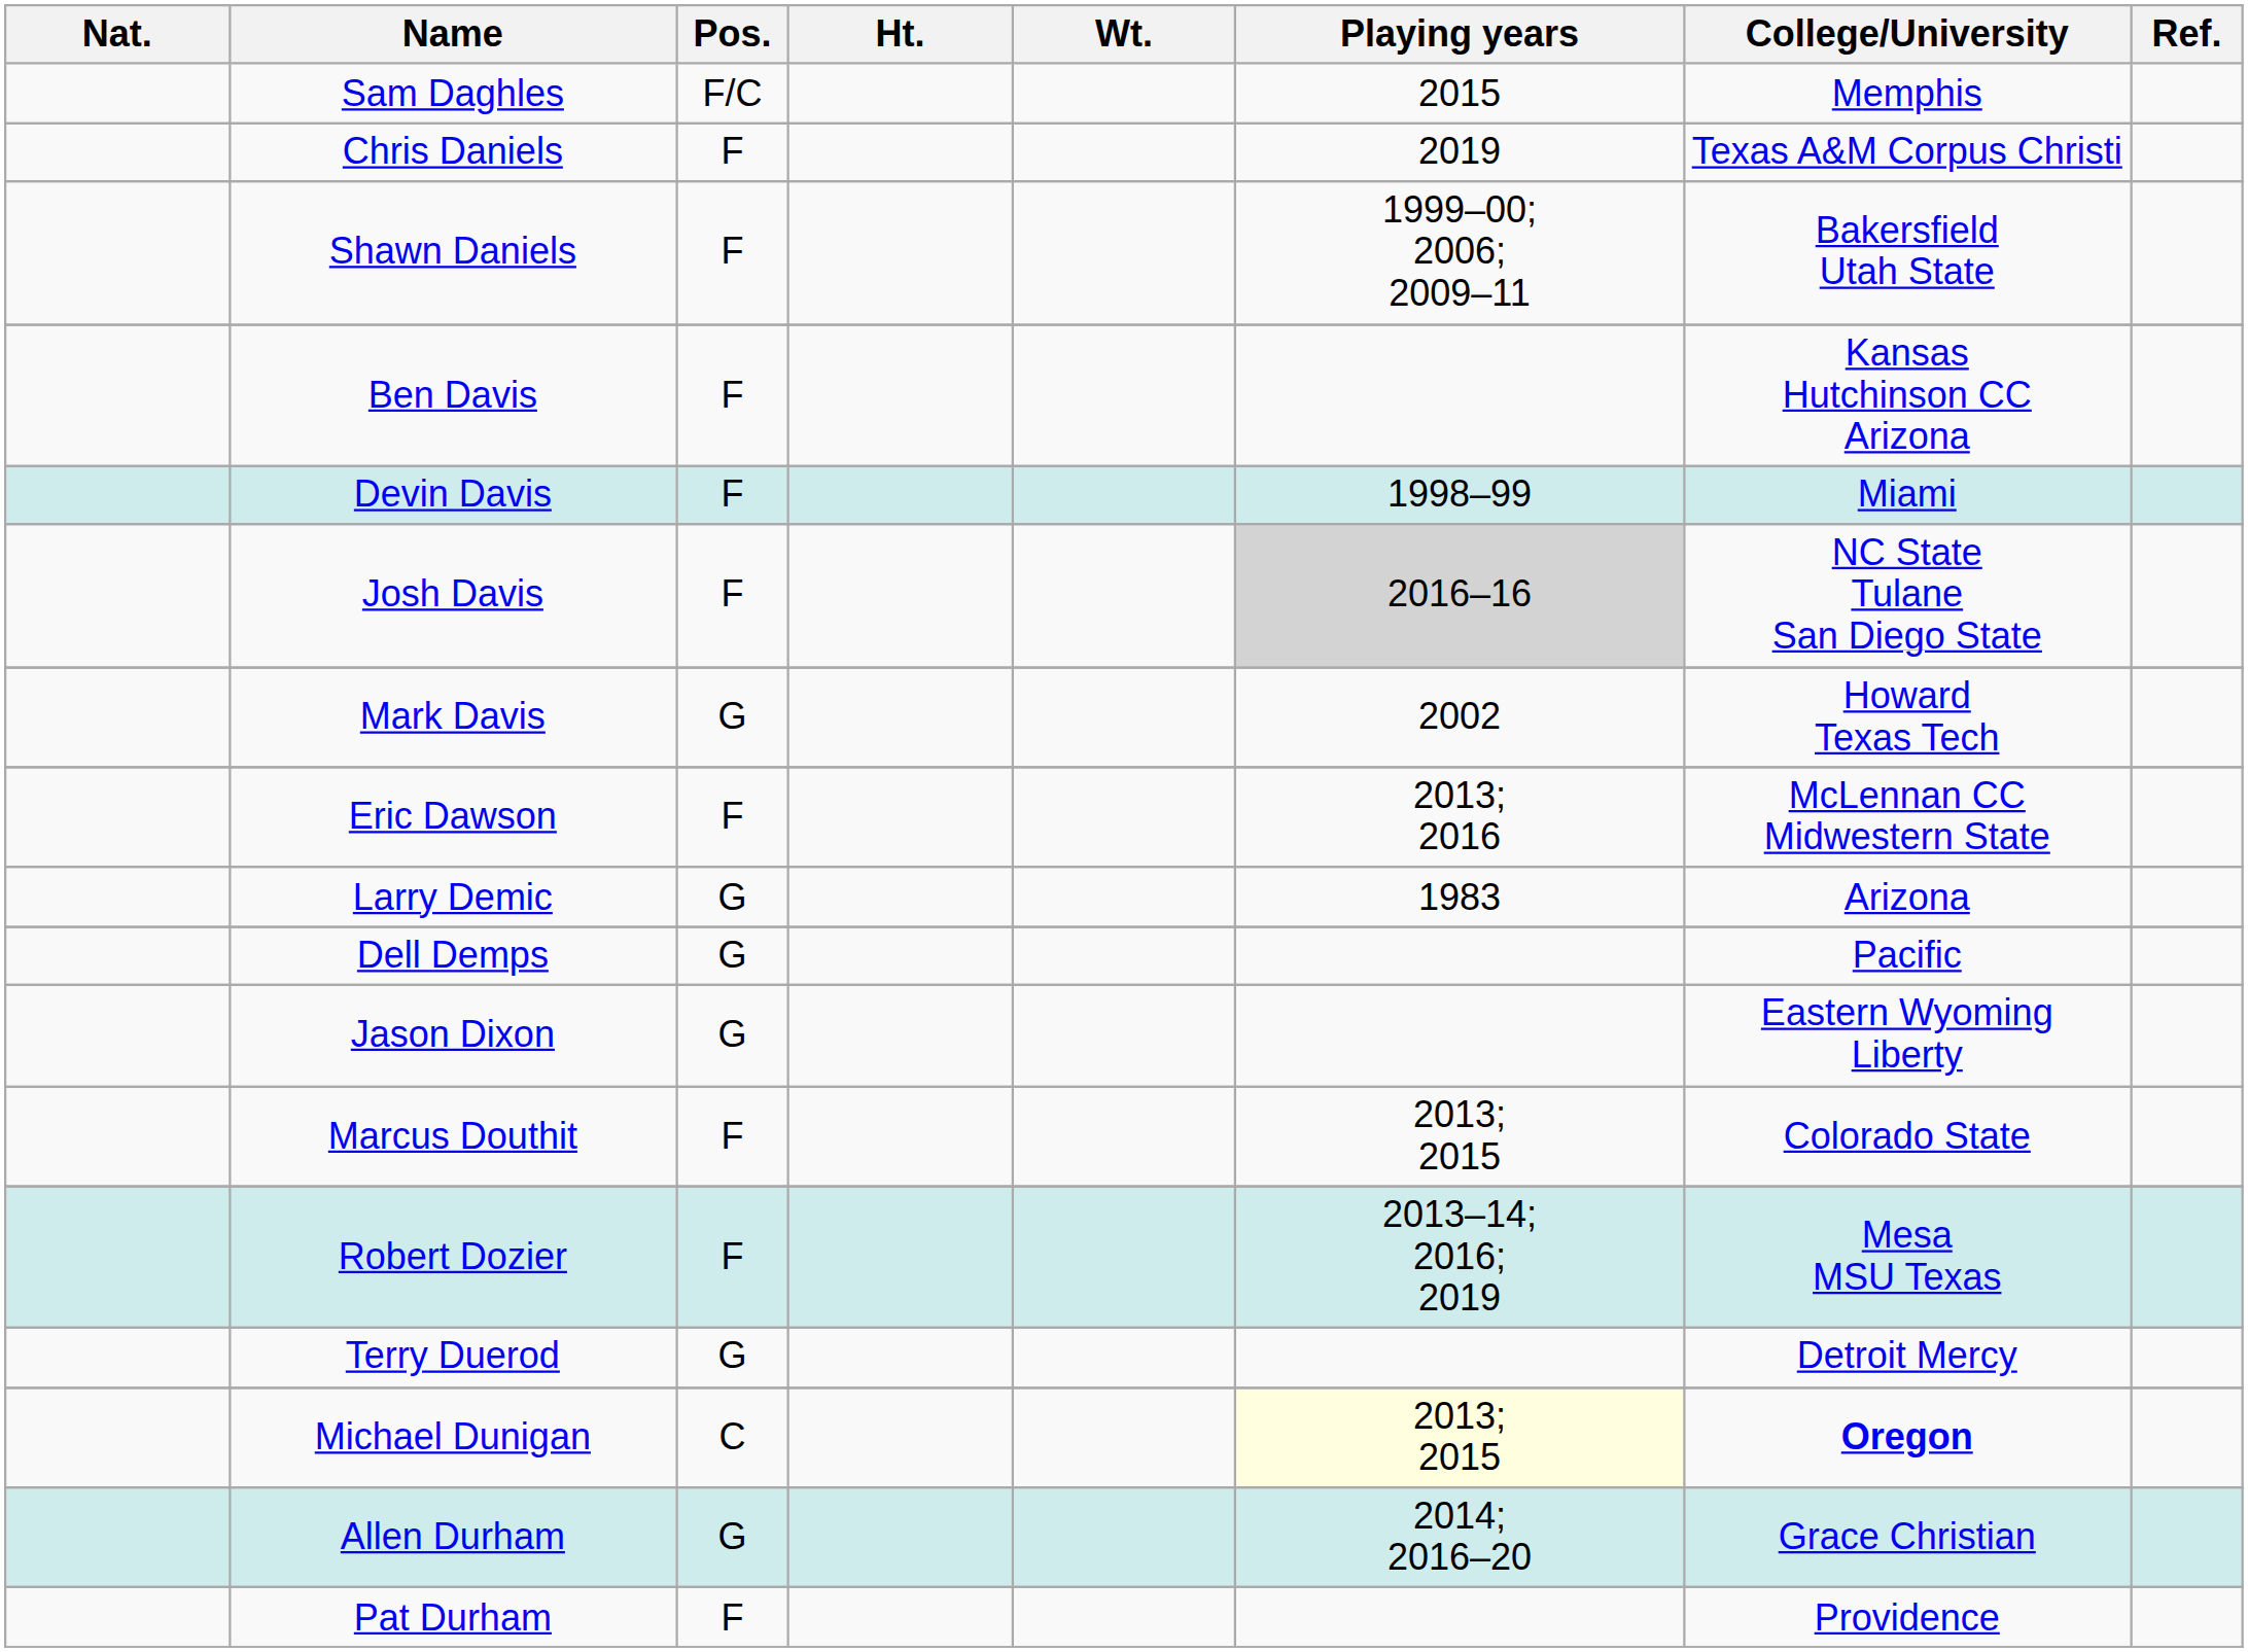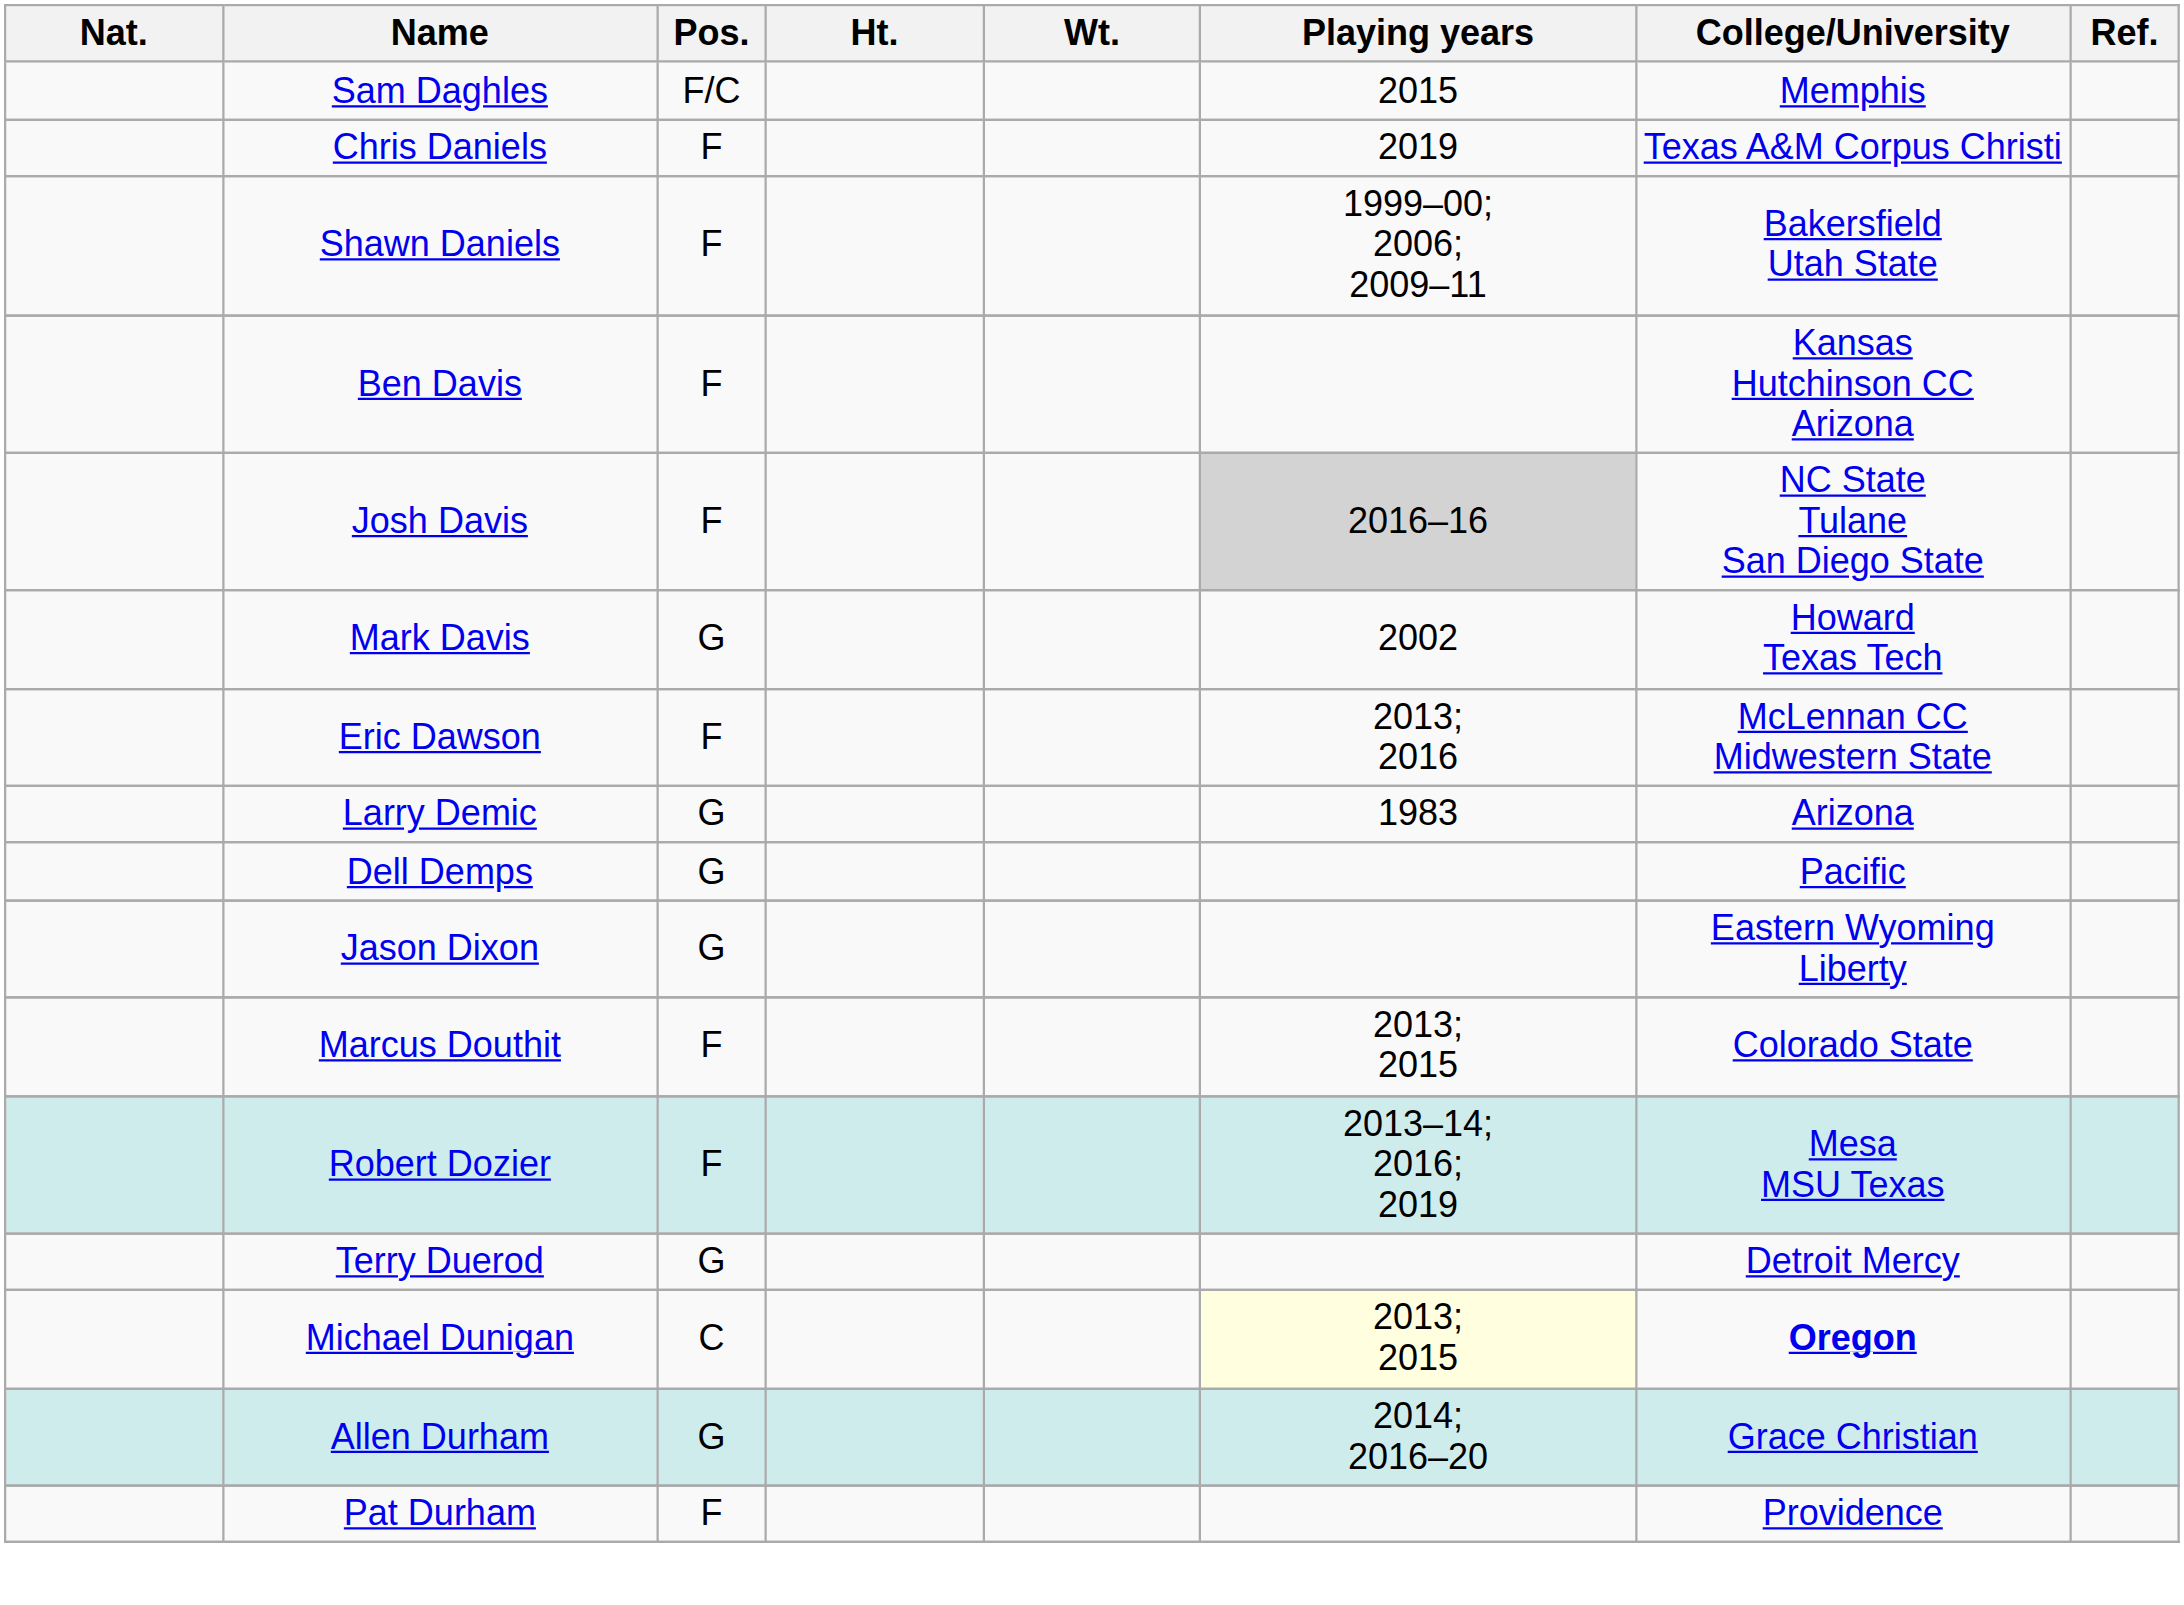 <table class="wikitable" style="text-align:center;">
 <tr>
 <th scope="col" width="10%">Nat.</th>
 <th scope="col" width="20%">Name</th>
 <th scope="col" width="5%">Pos.</th>
 <th scope="col" width="10%">Ht.</th>
 <th scope="col" width="10%">Wt.</th>
 <th scope="col" width="20%">Playing years</th>
 <th scope="col" width="20%">College/University</th>
 <th scope="col" width="5%">Ref.</th>
 </tr>
 <tr>
 <td></td>
 <td><a href='#'>Sam Daghles</a></td>
 <td>F/C</td>
 <td></td>
 <td></td>
 <td>2015</td>
 <td><a href='#'>Memphis</a></td>
 <td></td>
 </tr>
 <tr>
 </tr>
 <tr>
 <td></td>
 <td><a href='#'>Chris Daniels</a></td>
 <td>F</td>
 <td></td>
 <td></td>
 <td>2019</td>
 <td><a href='#'>Texas A&M Corpus Christi</a></td>
 <td></td>
 </tr>
 <tr>
 </tr>
 <tr>
 <td></td>
 <td><a href='#'>Shawn Daniels</a></td>
 <td>F</td>
 <td></td>
 <td></td>
 <td>1999–00;<br>2006;<br>2009–11</td>
 <td><a href='#'>Bakersfield</a> <br><a href='#'>Utah State</a></td>
 <td></td>
 </tr>
 <tr>
 </tr>
 <tr>
 <td></td>
 <td><a href='#'>Ben Davis</a></td>
 <td>F</td>
 <td></td>
 <td></td>
 <td></td>
 <td><a href='#'>Kansas</a><br><a href='#'>Hutchinson CC</a><br><a href='#'>Arizona</a></td>
 <td></td>
 </tr>
 <tr>
-</tr>
-<tr align="center" bgcolor="#CFECEC" width="20">
-<td> </td>
-<td><a href='#'>Devin Davis</a></td>
-<td>F</td>
-<td></td>
-<td></td>
-<td>1998–99</td>
-<td><a href='#'>Miami</a></td>
-<td></td>
 </tr>
 <tr>
 </tr>
 <tr>
 <td></td>
 <td><a href='#'>Josh Davis</a></td>
 <td>F</td>
 <td></td>
 <td></td>
 <td style="background: lightgrey;">2016–16</td>
 <td><a href='#'>NC State</a><br><a href='#'>Tulane</a><br><a href='#'>San Diego State</a></td>
 <td></td>
 </tr>
 <tr>
 </tr>
 <tr>
 <td></td>
 <td><a href='#'>Mark Davis</a></td>
 <td>G</td>
 <td></td>
 <td></td>
 <td>2002</td>
 <td><a href='#'>Howard</a><br><a href='#'>Texas Tech</a></td>
 <td></td>
 </tr>
 <tr>
 </tr>
 <tr>
 <td></td>
 <td><a href='#'>Eric Dawson</a></td>
 <td>F</td>
 <td></td>
 <td></td>
 <td>2013;<br>2016</td>
 <td><a href='#'>McLennan CC</a><br><a href='#'>Midwestern State</a></td>
 <td></td>
 </tr>
 <tr>
 </tr>
 <tr>
 <td></td>
 <td><a href='#'>Larry Demic</a></td>
 <td>G</td>
 <td></td>
 <td></td>
 <td>1983</td>
 <td><a href='#'>Arizona</a></td>
 <td></td>
 </tr>
 <tr>
 </tr>
 <tr>
 <td></td>
 <td><a href='#'>Dell Demps</a></td>
 <td>G</td>
 <td></td>
 <td></td>
 <td></td>
 <td><a href='#'>Pacific</a></td>
 <td></td>
 </tr>
 <tr>
 </tr>
 <tr>
 <td></td>
 <td><a href='#'>Jason Dixon</a></td>
 <td>G</td>
 <td></td>
 <td></td>
 <td></td>
 <td><a href='#'>Eastern Wyoming</a><br><a href='#'>Liberty</a></td>
 <td></td>
 </tr>
 <tr>
 </tr>
 <tr>
 <td> </td>
 <td><a href='#'>Marcus Douthit</a></td>
 <td>F</td>
 <td></td>
 <td></td>
 <td>2013;<br>2015</td>
 <td><a href='#'>Colorado State</a></td>
 <td></td>
 </tr>
 <tr>
 </tr>
 <tr align="center" bgcolor="#CFECEC" width="20">
 <td></td>
 <td><a href='#'>Robert Dozier</a></td>
 <td>F</td>
 <td></td>
 <td></td>
 <td>2013–14;<br>2016;<br>2019</td>
 <td><a href='#'>Mesa</a><br><a href='#'>MSU Texas</a></td>
 <td></td>
 </tr>
 <tr>
 </tr>
 <tr>
 <td></td>
 <td><a href='#'>Terry Duerod</a></td>
 <td>G</td>
 <td></td>
 <td></td>
 <td></td>
 <td><a href='#'>Detroit Mercy</a></td>
 <td></td>
 </tr>
 <tr>
 </tr>
 <tr>
 <td></td>
 <td><a href='#'>Michael Dunigan</a></td>
 <td>C</td>
 <td></td>
 <td></td>
 <td style="background: lightyellow;">2013;<br>2015</td>
 <td><strong><a href='#'>Oregon</a></strong></td>
 <td></td>
 </tr>
 <tr>
 </tr>
 <tr align="center" bgcolor="#CFECEC" width="20">
 <td></td>
 <td><a href='#'>Allen Durham</a></td>
 <td>G</td>
 <td></td>
 <td></td>
 <td>2014;<br>2016–20</td>
 <td><a href='#'>Grace Christian</a></td>
 <td></td>
 </tr>
 <tr>
 </tr>
 <tr>
 <td></td>
 <td><a href='#'>Pat Durham</a></td>
 <td>F</td>
 <td></td>
 <td></td>
 <td></td>
 <td><a href='#'>Providence</a></td>
 <td></td>
 </tr>
 <tr>
 </tr>
 </table>
